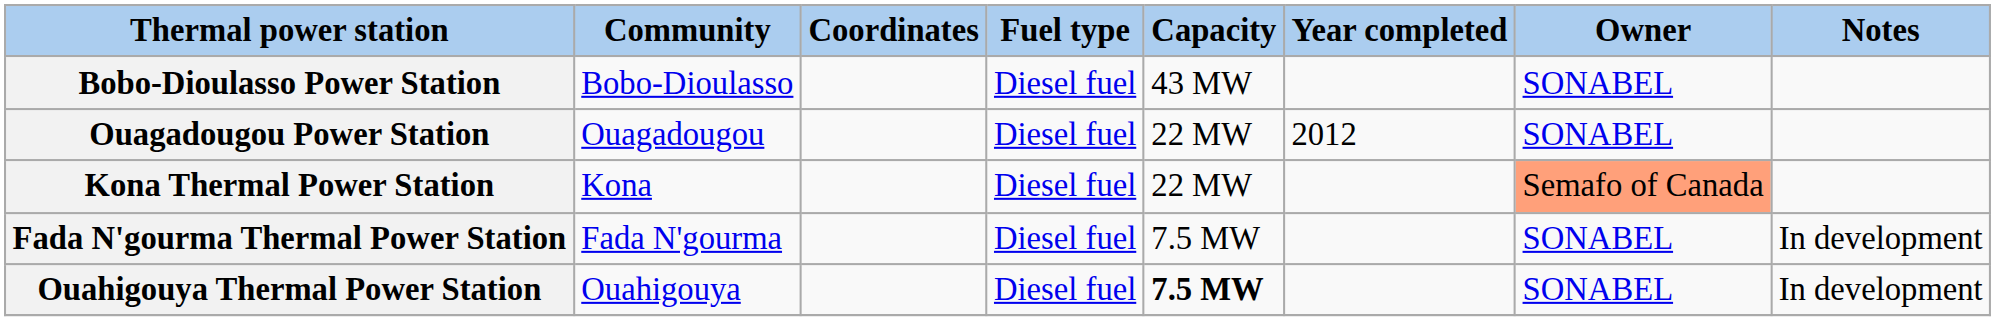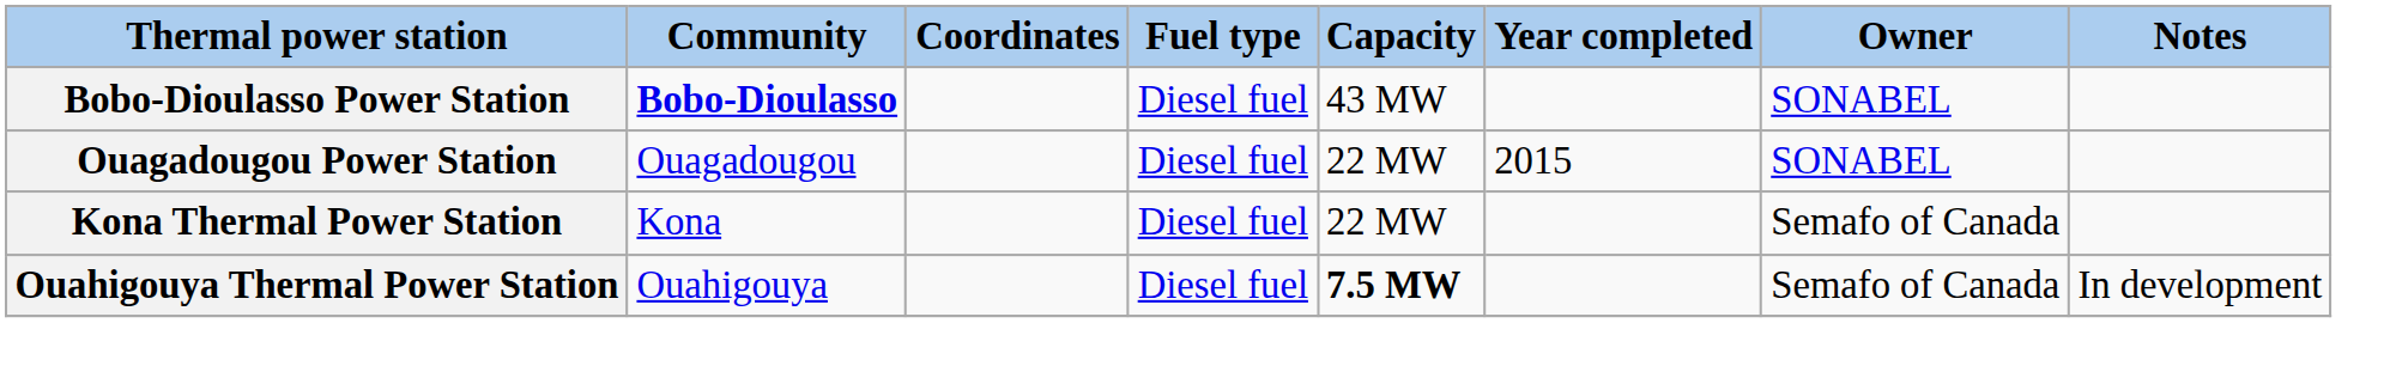 <table class="wikitable sortable">
 <tr>
 <th style="background-color:#ABCDEF;">Thermal power station</th>
 <th style="background-color:#ABCDEF;">Community</th>
 <th style="background-color:#ABCDEF;">Coordinates</th>
 <th style="background-color:#ABCDEF;">Fuel type</th>
 <th style="background-color:#ABCDEF;">Capacity</th>
 <th style="background-color:#ABCDEF;">Year completed</th>
 <th style="background-color:#ABCDEF;">Owner</th>
 <th style="background-color:#ABCDEF;">Notes</th>
 </tr>
 <tr>
 <th>Bobo-Dioulasso Power Station</th>
-<td><a href='#'>Bobo-Dioulasso</a></td>
+<td><strong><a href='#'>Bobo-Dioulasso</a></strong></td>
 <td></td>
 <td><a href='#'>Diesel fuel</a></td>
 <td>43 MW</td>
 <td></td>
 <td><a href='#'>SONABEL</a></td>
 <td></td>
 </tr>
 <tr>
 <th>Ouagadougou Power Station</th>
 <td><a href='#'>Ouagadougou</a></td>
 <td></td>
 <td><a href='#'>Diesel fuel</a></td>
 <td>22 MW</td>
-<td>2012</td>
+<td>2015</td>
 <td><a href='#'>SONABEL</a></td>
 <td></td>
 </tr>
 <tr>
 <th>Kona Thermal Power Station</th>
 <td><a href='#'>Kona</a></td>
 <td></td>
 <td><a href='#'>Diesel fuel</a></td>
 <td>22 MW</td>
 <td></td>
-<td style="background: lightsalmon;">Semafo of Canada</td>
+<td>Semafo of Canada</td>
 <td></td>
-</tr>
-<tr>
-<th>Fada N'gourma Thermal Power Station</th>
-<td><a href='#'>Fada N'gourma</a></td>
-<td></td>
-<td><a href='#'>Diesel fuel</a></td>
-<td>7.5 MW</td>
-<td></td>
-<td><a href='#'>SONABEL</a></td>
-<td>In development</td>
 </tr>
 <tr>
 <th>Ouahigouya Thermal Power Station</th>
 <td><a href='#'>Ouahigouya</a></td>
 <td></td>
 <td><a href='#'>Diesel fuel</a></td>
 <td><strong>7.5 MW</strong></td>
 <td></td>
-<td><a href='#'>SONABEL</a></td>
+<td>Semafo of Canada</td>
 <td>In development</td>
 </tr>
 <tr>
 </tr>
 </table>
